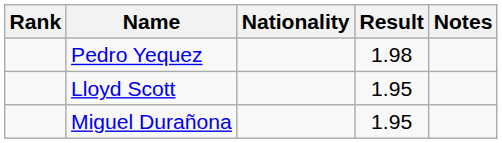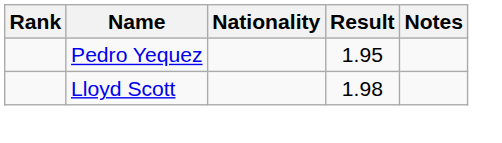 <table class="wikitable sortable" style="text-align:center;font-size:95%">
 <tr>
 <th>Rank</th>
 <th>Name</th>
 <th>Nationality</th>
 <th>Result</th>
 <th>Notes</th>
 </tr>
 <tr>
 <td></td>
 <td align=left><a href='#'>Pedro Yequez</a></td>
 <td align=left></td>
-<td>1.98</td>
+<td>1.95</td>
 <td></td>
 </tr>
 <tr>
 <td></td>
 <td align=left><a href='#'>Lloyd Scott</a></td>
 <td align=left></td>
-<td>1.95</td>
-<td></td>
-</tr>
-<tr>
-<td></td>
-<td align=left><a href='#'>Miguel Durañona</a></td>
-<td align=left></td>
-<td>1.95</td>
+<td>1.98</td>
 <td></td>
 </tr>
 </table>
